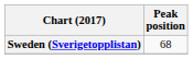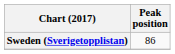 <table class="wikitable sortable plainrowheaders" style="text-align:center">
 <tr>
 <th scope="col">Chart (2017)</th>
 <th scope="col">Peak<br> position</th>
 </tr>
 <tr>
 <th scope="row">Sweden (<a href='#'>Sverigetopplistan</a>)</th>
-<td>68</td>
+<td>86</td>
 </tr>
 <tr>
 </tr>
 </table>
